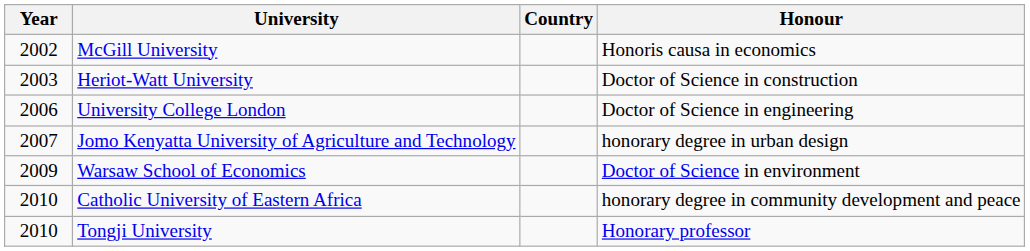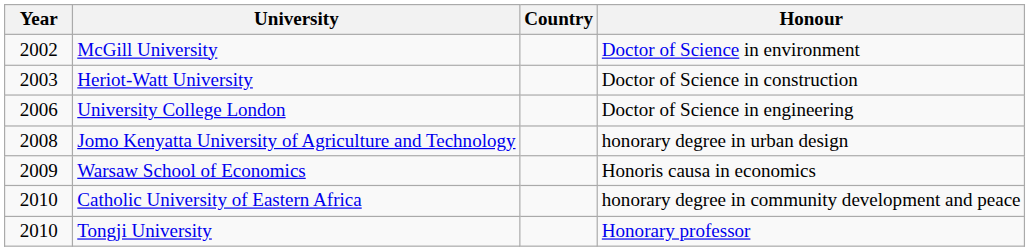 <table class="wikitable">
 <tr>
 <th width="50px">Year</th>
 <th>University</th>
 <th>Country</th>
 <th>Honour</th>
 </tr>
 <tr>
 <td align="center">2002</td>
 <td><a href='#'>McGill University</a></td>
 <td></td>
-<td>Honoris causa in economics</td>
+<td><a href='#'>Doctor of Science</a> in environment</td>
 </tr>
 <tr>
 <td align="center">2003</td>
 <td><a href='#'>Heriot-Watt University</a></td>
 <td></td>
 <td>Doctor of Science in construction</td>
 </tr>
 <tr>
 <td align="center">2006</td>
 <td><a href='#'>University College London</a></td>
 <td></td>
 <td>Doctor of Science in engineering</td>
 </tr>
 <tr>
-<td align="center">2007</td>
+<td align="center">2008</td>
 <td><a href='#'>Jomo Kenyatta University of Agriculture and Technology</a></td>
 <td></td>
 <td>honorary degree in urban design</td>
 </tr>
 <tr>
 <td align="center">2009</td>
 <td><a href='#'>Warsaw School of Economics</a></td>
 <td></td>
-<td><a href='#'>Doctor of Science</a> in environment</td>
+<td>Honoris causa in economics</td>
 </tr>
 <tr>
 <td align="center">2010</td>
 <td><a href='#'>Catholic University of Eastern Africa</a></td>
 <td></td>
 <td>honorary degree in community development and peace</td>
 </tr>
 <tr>
 <td align="center">2010</td>
 <td><a href='#'>Tongji University</a></td>
 <td></td>
 <td><a href='#'>Honorary professor</a></td>
 </tr>
 </table>
